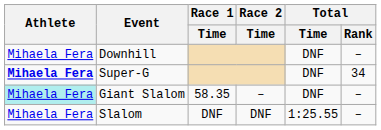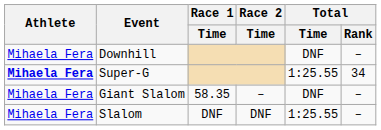 <table class="wikitable" style="font-size:90%">
 <tr>
 <th rowspan="2">Athlete</th>
 <th rowspan="2">Event</th>
 <th>Race 1</th>
 <th>Race 2</th>
 <th colspan="2">Total</th>
 </tr>
 <tr>
 <th>Time</th>
 <th>Time</th>
 <th>Time</th>
 <th>Rank</th>
 </tr>
 <tr>
 <td><a href='#'>Mihaela Fera</a></td>
 <td>Downhill</td>
 <td colspan="2" bgcolor="wheat"></td>
 <td align="center">DNF</td>
 <td align="center">–</td>
 </tr>
 <tr>
 <td><strong><a href='#'>Mihaela Fera</a></strong></td>
 <td>Super-G</td>
 <td colspan="2" bgcolor="wheat"></td>
-<td align="center">DNF</td>
+<td align="center">1:25.55</td>
 <td align="center">34</td>
 </tr>
 <tr>
-<td style="background: paleturquoise;"><a href='#'>Mihaela Fera</a></td>
+<td><a href='#'>Mihaela Fera</a></td>
 <td>Giant Slalom</td>
 <td align="center">58.35</td>
 <td align="center">–</td>
 <td align="center">DNF</td>
 <td align="center">–</td>
 </tr>
 <tr>
 <td><a href='#'>Mihaela Fera</a></td>
 <td>Slalom</td>
 <td align="center">DNF</td>
 <td align="center">DNF</td>
 <td align="center">1:25.55</td>
 <td align="center">–</td>
 </tr>
 </table>
